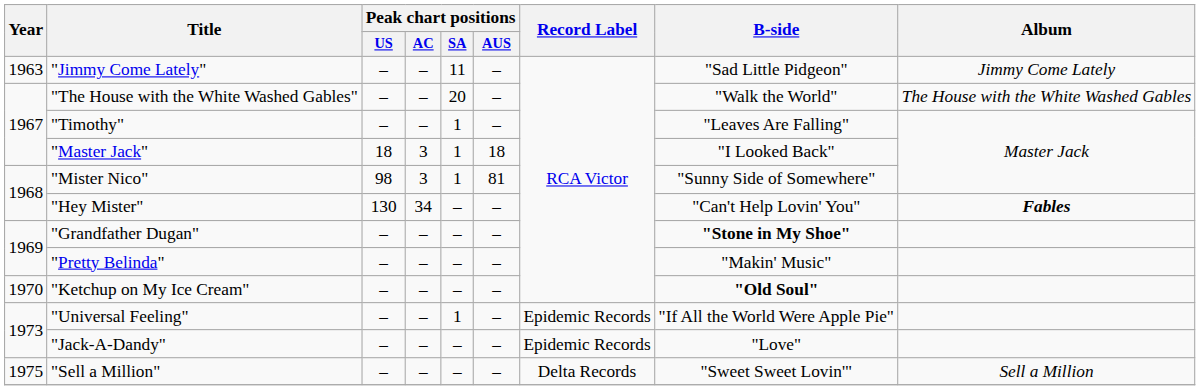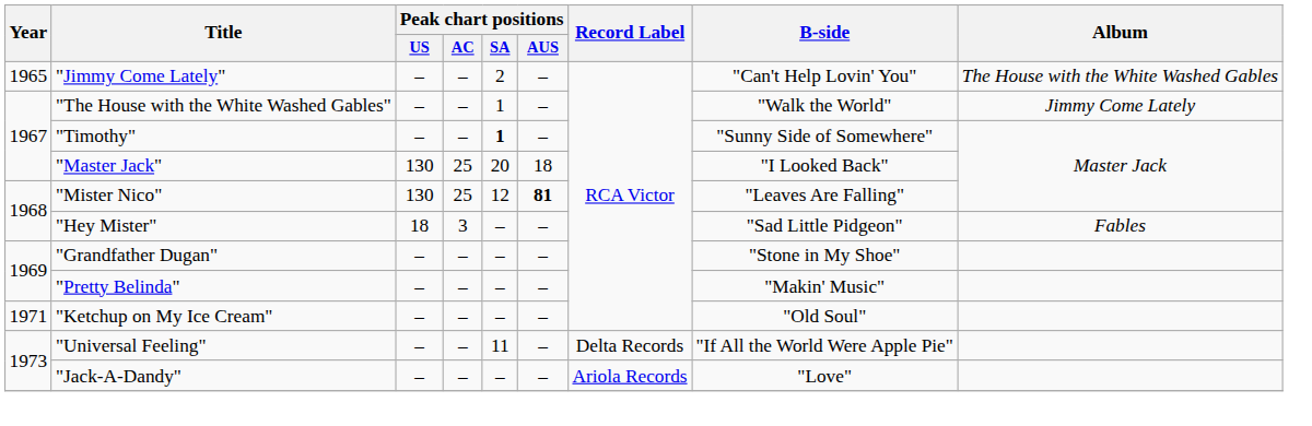 <table class="wikitable" style=text-align:center;>
 <tr>
 <th rowspan="2">Year</th>
 <th rowspan="2">Title</th>
 <th colspan="4">Peak chart positions</th>
 <th rowspan="2"><a href='#'>Record Label</a></th>
 <th rowspan="2"><a href='#'>B-side</a></th>
 <th rowspan="2">Album</th>
 </tr>
 <tr style="font-size:smaller;">
 <th align=centre><a href='#'>US</a></th>
 <th align=centre><a href='#'>AC</a></th>
 <th align=centre><a href='#'>SA</a></th>
 <th align=centre><a href='#'>AUS</a></th>
 </tr>
 <tr>
-<td rowspan="1">1963</td>
+<td rowspan="1">1965</td>
 <td align=left>"<a href='#'>Jimmy Come Lately</a>"</td>
 <td>–</td>
 <td>–</td>
-<td>11</td>
+<td>2</td>
 <td>–</td>
 <td rowspan="9"><a href='#'>RCA Victor</a></td>
-<td>"Sad Little Pidgeon"</td>
-<td rowspan="1"><em>Jimmy Come Lately</em></td>
+<td>"Can't Help Lovin' You"</td>
+<td rowspan="1"><em>The House with the White Washed Gables</em></td>
 </tr>
 <tr>
 <td rowspan="3">1967</td>
 <td align=left>"The House with the White Washed Gables"</td>
 <td>–</td>
 <td>–</td>
-<td>20</td>
+<td>1</td>
 <td>–</td>
 <td>"Walk the World"</td>
-<td rowspan="1"><em>The House with the White Washed Gables</em></td>
+<td rowspan="1"><em>Jimmy Come Lately</em></td>
 </tr>
 <tr>
 <td align=left>"Timothy"</td>
 <td>–</td>
 <td>–</td>
-<td>1</td>
+<td><strong>1</strong></td>
 <td>–</td>
-<td>"Leaves Are Falling"</td>
+<td>"Sunny Side of Somewhere"</td>
 <td rowspan="3"><em>Master Jack</em></td>
 </tr>
 <tr>
 <td align=left>"<a href='#'>Master Jack</a>"</td>
-<td>18</td>
-<td>3</td>
-<td>1</td>
+<td>130</td>
+<td>25</td>
+<td>20</td>
 <td>18</td>
 <td>"I Looked Back"</td>
 </tr>
 <tr>
 <td rowspan="2">1968</td>
 <td align=left>"Mister Nico"</td>
-<td>98</td>
-<td>3</td>
-<td>1</td>
-<td>81</td>
-<td>"Sunny Side of Somewhere"</td>
+<td>130</td>
+<td>25</td>
+<td>12</td>
+<td><strong>81</strong></td>
+<td>"Leaves Are Falling"</td>
 </tr>
 <tr>
 <td align=left>"Hey Mister"</td>
-<td>130</td>
-<td>34</td>
+<td>18</td>
+<td>3</td>
 <td>–</td>
 <td>–</td>
-<td>"Can't Help Lovin' You"</td>
-<td rowspan="1"><strong><em>Fables</em></strong></td>
+<td>"Sad Little Pidgeon"</td>
+<td rowspan="1"><em>Fables</em></td>
 </tr>
 <tr>
 <td rowspan="2">1969</td>
 <td align=left>"Grandfather Dugan"</td>
 <td>–</td>
 <td>–</td>
 <td>–</td>
 <td>–</td>
-<td><strong>"Stone in My Shoe"</strong></td>
+<td>"Stone in My Shoe"</td>
 <td rowspan="1"></td>
 </tr>
 <tr>
 <td align=left>"<a href='#'>Pretty Belinda</a>"</td>
 <td>–</td>
 <td>–</td>
 <td>–</td>
 <td>–</td>
 <td>"Makin' Music"</td>
 <td rowspan="1"></td>
 </tr>
 <tr>
-<td rowspan="1">1970</td>
+<td rowspan="1">1971</td>
 <td align=left>"Ketchup on My Ice Cream"</td>
 <td>–</td>
 <td>–</td>
 <td>–</td>
 <td>–</td>
-<td><strong>"Old Soul"</strong></td>
+<td>"Old Soul"</td>
 <td rowspan="1"></td>
 </tr>
 <tr>
 <td rowspan="2">1973</td>
 <td align=left>"Universal Feeling"</td>
 <td>–</td>
 <td>–</td>
-<td>1</td>
+<td>11</td>
 <td>–</td>
-<td rowspan="1">Epidemic Records</td>
+<td rowspan="1">Delta Records</td>
 <td>"If All the World Were Apple Pie"</td>
 <td rowspan="1"></td>
 </tr>
 <tr>
 <td align=left>"Jack-A-Dandy"</td>
 <td>–</td>
 <td>–</td>
 <td>–</td>
 <td>–</td>
-<td rowspan="1">Epidemic Records</td>
+<td rowspan="1"><a href='#'>Ariola Records</a></td>
 <td>"Love"</td>
 <td rowspan="1"></td>
 </tr>
 <tr>
-<td rowspan="1">1975</td>
-<td align=left>"Sell a Million"</td>
-<td>–</td>
-<td>–</td>
-<td>–</td>
-<td>–</td>
-<td rowspan="1">Delta Records</td>
-<td>"Sweet Sweet Lovin'"</td>
-<td rowspan="1"><em>Sell a Million</em></td>
-</tr>
-<tr>
 </tr>
 </table>
